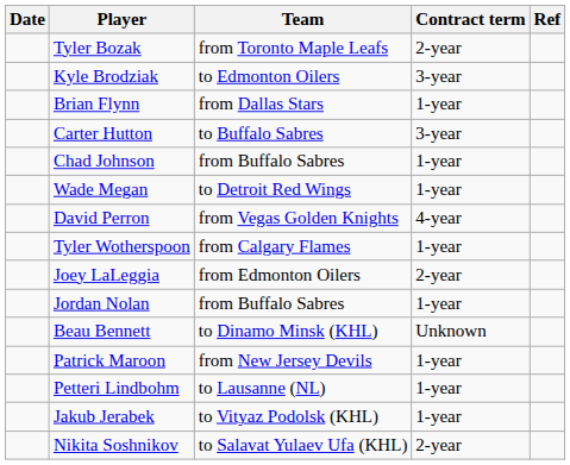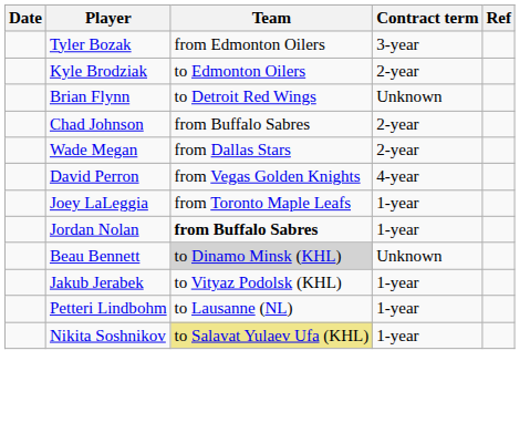 <table class="wikitable">
 <tr>
 <th>Date</th>
 <th>Player</th>
 <th>Team</th>
 <th>Contract term</th>
 <th>Ref</th>
 </tr>
 <tr>
 <td></td>
 <td><a href='#'>Tyler Bozak</a></td>
-<td>from <a href='#'>Toronto Maple Leafs</a></td>
-<td>2-year</td>
+<td>from Edmonton Oilers</td>
+<td>3-year</td>
 <td></td>
 </tr>
 <tr>
 <td></td>
 <td><a href='#'>Kyle Brodziak</a></td>
 <td>to <a href='#'>Edmonton Oilers</a></td>
-<td>3-year</td>
+<td>2-year</td>
 <td></td>
 </tr>
 <tr>
 <td></td>
 <td><a href='#'>Brian Flynn</a></td>
-<td>from <a href='#'>Dallas Stars</a></td>
-<td>1-year</td>
-<td></td>
-</tr>
-<tr>
-<td></td>
-<td><a href='#'>Carter Hutton</a></td>
-<td>to <a href='#'>Buffalo Sabres</a></td>
-<td>3-year</td>
+<td>to <a href='#'>Detroit Red Wings</a></td>
+<td>Unknown</td>
 <td></td>
 </tr>
 <tr>
 <td></td>
 <td><a href='#'>Chad Johnson</a></td>
 <td>from Buffalo Sabres</td>
-<td>1-year</td>
+<td>2-year</td>
 <td></td>
 </tr>
 <tr>
 <td></td>
 <td><a href='#'>Wade Megan</a></td>
-<td>to <a href='#'>Detroit Red Wings</a></td>
-<td>1-year</td>
+<td>from <a href='#'>Dallas Stars</a></td>
+<td>2-year</td>
 <td></td>
 </tr>
 <tr>
 <td></td>
 <td><a href='#'>David Perron</a></td>
 <td>from <a href='#'>Vegas Golden Knights</a></td>
 <td>4-year</td>
 <td></td>
 </tr>
 <tr>
 <td></td>
-<td><a href='#'>Tyler Wotherspoon</a></td>
-<td>from <a href='#'>Calgary Flames</a></td>
+<td><a href='#'>Joey LaLeggia</a></td>
+<td>from <a href='#'>Toronto Maple Leafs</a></td>
 <td>1-year</td>
 <td></td>
 </tr>
 <tr>
 <td></td>
-<td><a href='#'>Joey LaLeggia</a></td>
-<td>from Edmonton Oilers</td>
-<td>2-year</td>
-<td></td>
-</tr>
-<tr>
-<td></td>
 <td><a href='#'>Jordan Nolan</a></td>
-<td>from Buffalo Sabres</td>
+<td><strong>from Buffalo Sabres</strong></td>
 <td>1-year</td>
 <td></td>
 </tr>
 <tr>
 <td></td>
 <td><a href='#'>Beau Bennett</a></td>
-<td>to <a href='#'>Dinamo Minsk</a> (<a href='#'>KHL</a>)</td>
+<td style="background: lightgrey;">to <a href='#'>Dinamo Minsk</a> (<a href='#'>KHL</a>)</td>
 <td>Unknown</td>
 <td></td>
 </tr>
 <tr>
 <td></td>
-<td><a href='#'>Patrick Maroon</a></td>
-<td>from <a href='#'>New Jersey Devils</a></td>
+<td><a href='#'>Jakub Jerabek</a></td>
+<td>to <a href='#'>Vityaz Podolsk</a> (KHL)</td>
 <td>1-year</td>
 <td></td>
 </tr>
 <tr>
 <td></td>
 <td><a href='#'>Petteri Lindbohm</a></td>
 <td>to <a href='#'>Lausanne</a> (<a href='#'>NL</a>)</td>
 <td>1-year</td>
 <td></td>
 </tr>
 <tr>
 <td></td>
-<td><a href='#'>Jakub Jerabek</a></td>
-<td>to <a href='#'>Vityaz Podolsk</a> (KHL)</td>
+<td><a href='#'>Nikita Soshnikov</a></td>
+<td style="background: khaki;">to <a href='#'>Salavat Yulaev Ufa</a> (KHL)</td>
 <td>1-year</td>
 <td></td>
 </tr>
-<tr>
-<td></td>
-<td><a href='#'>Nikita Soshnikov</a></td>
-<td>to <a href='#'>Salavat Yulaev Ufa</a> (KHL)</td>
-<td>2-year</td>
-<td></td>
-</tr>
 </table>
